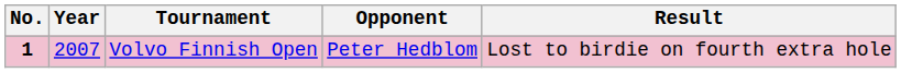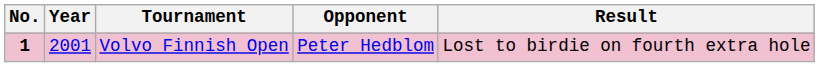 <table class="wikitable" style="font-size:95%;">
 <tr>
 <th>No.</th>
 <th>Year</th>
 <th>Tournament</th>
 <th>Opponent</th>
 <th>Result</th>
 </tr>
 <tr style="background:#F2C1D1;">
 <td align=center><strong>1</strong></td>
-<td><a href='#'>2007</a></td>
+<td><a href='#'>2001</a></td>
 <td><a href='#'>Volvo Finnish Open</a></td>
 <td> <a href='#'>Peter Hedblom</a></td>
 <td>Lost to birdie on fourth extra hole</td>
 </tr>
 </table>
